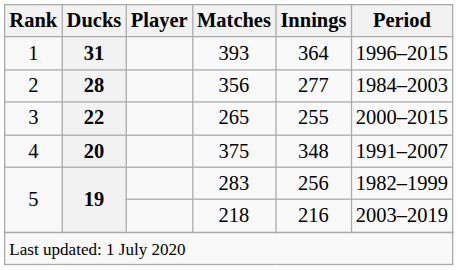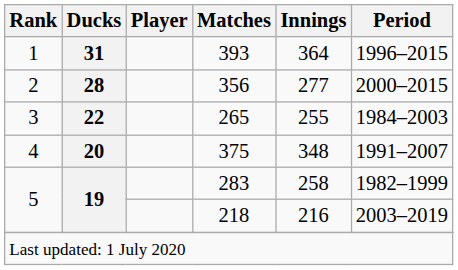 <table class="wikitable plainrowheaders sortable">
 <tr>
 <th scope=col>Rank</th>
 <th scope=col>Ducks</th>
 <th scope=col>Player</th>
 <th scope=col>Matches</th>
 <th scope=col>Innings</th>
 <th scope=col>Period</th>
 </tr>
 <tr>
 <td align=center>1</td>
 <th scope=row style=text-align:center;>31</th>
 <td></td>
 <td align=center>393</td>
 <td align=center>364</td>
 <td>1996–2015</td>
 </tr>
 <tr>
 <td align=center>2</td>
 <th scope=row style=text-align:center;>28</th>
 <td></td>
 <td align=center>356</td>
 <td align=center>277</td>
-<td>1984–2003</td>
+<td>2000–2015</td>
 </tr>
 <tr>
 <td align=center>3</td>
 <th scope=row style=text-align:center;>22</th>
 <td></td>
 <td align=center>265</td>
 <td align=center>255</td>
-<td>2000–2015</td>
+<td>1984–2003</td>
 </tr>
 <tr>
 <td align=center>4</td>
 <th scope=row style=text-align:center;>20</th>
 <td></td>
 <td align=center>375</td>
 <td align=center>348</td>
 <td>1991–2007</td>
 </tr>
 <tr>
 <td align=center rowspan=2>5</td>
 <th scope=row style=text-align:center; rowspan=2>19</th>
 <td></td>
 <td align=center>283</td>
-<td align=center>256</td>
+<td align=center>258</td>
 <td>1982–1999</td>
 </tr>
 <tr>
 <td></td>
 <td align=center>218</td>
 <td align=center>216</td>
 <td>2003–2019</td>
 </tr>
 <tr>
 </tr>
 <tr class=sortbottom>
 <td colspan=6><small>Last updated: 1 July 2020</small></td>
 </tr>
 </table>
